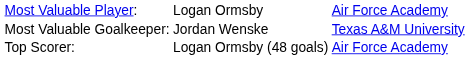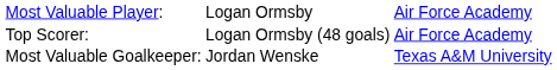 <table>
 <tr>
 <td><a href='#'>Most Valuable Player</a>:</td>
 <td>Logan Ormsby</td>
 <td><a href='#'>Air Force Academy</a></td>
 </tr>
 <tr>
+<td>Top Scorer:</td>
+<td>Logan Ormsby (48 goals)</td>
+<td><a href='#'>Air Force Academy</a></td>
+</tr>
+<tr>
 <td>Most Valuable Goalkeeper:</td>
 <td>Jordan Wenske</td>
 <td><a href='#'>Texas A&M University</a></td>
 </tr>
-<tr>
-<td>Top Scorer:</td>
-<td>Logan Ormsby (48 goals)</td>
-<td><a href='#'>Air Force Academy</a></td>
-</tr>
 </table>
